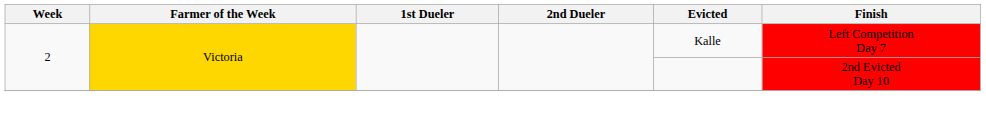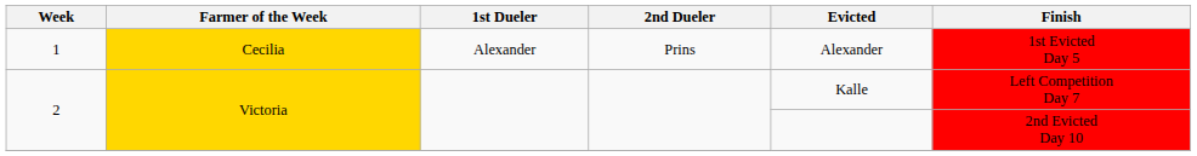 <table class="wikitable" style="font-size:100%; text-align:center; width: 80%; margin-left: auto; margin-right: auto;">
 <tr>
 <th>Week</th>
 <th>Farmer of the Week</th>
 <th>1st Dueler</th>
 <th>2nd Dueler</th>
 <th>Evicted</th>
 <th>Finish</th>
+</tr>
+<tr>
+<td>1</td>
+<td style="background:gold;">Cecilia</td>
+<td>Alexander</td>
+<td>Prins</td>
+<td>Alexander</td>
+<td style="background:#ff0000">1st Evicted<br>Day 5</td>
 </tr>
 <tr>
 <td rowspan="2">2</td>
 <td rowspan="2" style="background:gold;">Victoria</td>
 <td rowspan="2"></td>
 <td rowspan="2"></td>
 <td rowspan="1">Kalle</td>
 <td rowspan="1" style="background:#ff0000">Left Competition<br>Day 7</td>
 </tr>
 <tr>
 <td rowspan="1"></td>
 <td rowspan="1" style="background:#ff0000">2nd Evicted<br>Day 10</td>
 </tr>
 <tr>
 </tr>
 </table>
